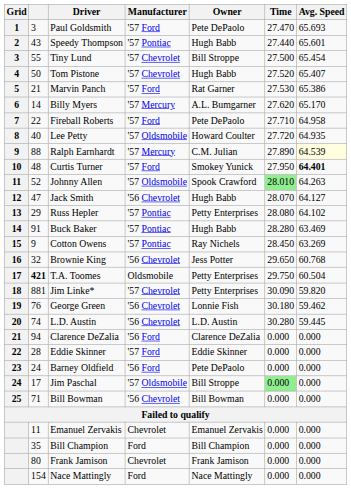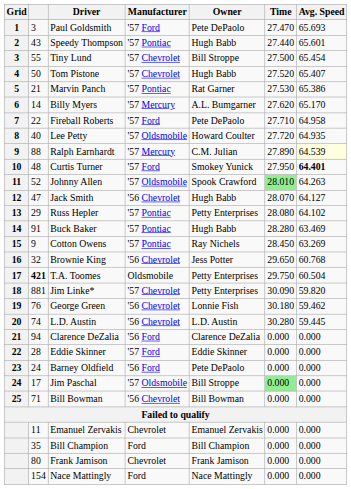 <table class="wikitable">
 <tr>
 <th>Grid</th>
 <th></th>
 <th>Driver</th>
 <th>Manufacturer</th>
 <th>Owner</th>
 <th>Time</th>
 <th>Avg. Speed</th>
 </tr>
 <tr>
 <th>1</th>
 <td>3</td>
 <td>Paul Goldsmith</td>
 <td>'57 <a href='#'>Ford</a></td>
 <td>Pete DePaolo</td>
 <td>27.470</td>
 <td>65.693</td>
 </tr>
 <tr>
 <th>2</th>
 <td>43</td>
 <td>Speedy Thompson</td>
 <td>'57 <a href='#'>Pontiac</a></td>
 <td>Hugh Babb</td>
 <td>27.440</td>
 <td>65.601</td>
 </tr>
 <tr>
 <th>3</th>
 <td>55</td>
 <td>Tiny Lund</td>
 <td>'57 <a href='#'>Chevrolet</a></td>
 <td>Bill Stroppe</td>
 <td>27.500</td>
 <td>65.454</td>
 </tr>
 <tr>
 <th>4</th>
 <td>50</td>
 <td>Tom Pistone</td>
 <td>'57 <a href='#'>Chevrolet</a></td>
 <td>Hugh Babb</td>
 <td>27.520</td>
 <td>65.407</td>
 </tr>
 <tr>
 <th>5</th>
 <td>21</td>
 <td>Marvin Panch</td>
-<td>'57 <a href='#'>Ford</a></td>
+<td>'57 <a href='#'>Pontiac</a></td>
 <td>Rat Garner</td>
 <td>27.530</td>
 <td>65.386</td>
 </tr>
 <tr>
 <th>6</th>
 <td>14</td>
 <td>Billy Myers</td>
 <td>'57 <a href='#'>Mercury</a></td>
 <td>A.L. Bumgarner</td>
 <td>27.620</td>
 <td>65.170</td>
 </tr>
 <tr>
 <th>7</th>
 <td>22</td>
 <td>Fireball Roberts</td>
 <td>'57 <a href='#'>Ford</a></td>
 <td>Pete DePaolo</td>
 <td>27.710</td>
 <td>64.958</td>
 </tr>
 <tr>
 <th>8</th>
 <td>40</td>
 <td>Lee Petty</td>
 <td>'57 <a href='#'>Oldsmobile</a></td>
 <td>Howard Coulter</td>
 <td>27.720</td>
 <td>64.935</td>
 </tr>
 <tr>
 <th>9</th>
 <td>88</td>
 <td>Ralph Earnhardt</td>
 <td>'57 <a href='#'>Mercury</a></td>
 <td>C.M. Julian</td>
 <td>27.890</td>
 <td style="background: lightyellow;">64.539</td>
 </tr>
 <tr>
 <th>10</th>
 <td>48</td>
 <td>Curtis Turner</td>
 <td>'57 <a href='#'>Ford</a></td>
 <td>Smokey Yunick</td>
 <td>27.950</td>
 <td><strong>64.401</strong></td>
 </tr>
 <tr>
 <th>11</th>
 <td>52</td>
 <td>Johnny Allen</td>
 <td>'57 <a href='#'>Oldsmobile</a></td>
 <td>Spook Crawford</td>
 <td style="background: lightgreen;">28.010</td>
 <td>64.263</td>
 </tr>
 <tr>
 <th>12</th>
 <td>47</td>
 <td>Jack Smith</td>
 <td>'56 <a href='#'>Chevrolet</a></td>
 <td>Hugh Babb</td>
 <td>28.070</td>
 <td>64.127</td>
 </tr>
 <tr>
 <th>13</th>
 <td>29</td>
 <td>Russ Hepler</td>
 <td>'57 <a href='#'>Pontiac</a></td>
 <td>Petty Enterprises</td>
 <td>28.080</td>
 <td>64.102</td>
 </tr>
 <tr>
 <th>14</th>
 <td>91</td>
 <td>Buck Baker</td>
 <td>'57 <a href='#'>Pontiac</a></td>
 <td>Hugh Babb</td>
 <td>28.280</td>
 <td>63.469</td>
 </tr>
 <tr>
 <th>15</th>
 <td>9</td>
 <td>Cotton Owens</td>
 <td>'57 <a href='#'>Pontiac</a></td>
 <td>Ray Nichels</td>
 <td>28.450</td>
 <td>63.269</td>
 </tr>
 <tr>
 <th>16</th>
 <td>32</td>
 <td>Brownie King</td>
 <td>'56 <a href='#'>Chevrolet</a></td>
 <td>Jess Potter</td>
 <td>29.650</td>
 <td>60.768</td>
 </tr>
 <tr>
 <th>17</th>
 <td><strong>421</strong></td>
 <td>T.A. Toomes</td>
 <td>Oldsmobile</td>
 <td>Petty Enterprises</td>
 <td>29.750</td>
 <td>60.504</td>
 </tr>
 <tr>
 <th>18</th>
 <td>881</td>
 <td>Jim Linke*</td>
 <td>'57 <a href='#'>Chevrolet</a></td>
 <td>Petty Enterprises</td>
 <td>30.090</td>
 <td>59.820</td>
 </tr>
 <tr>
 <th>19</th>
 <td>76</td>
 <td>George Green</td>
 <td>'56 <a href='#'>Chevrolet</a></td>
 <td>Lonnie Fish</td>
 <td>30.180</td>
 <td>59.462</td>
 </tr>
 <tr>
 <th>20</th>
 <td>74</td>
 <td>L.D. Austin</td>
 <td>'56 <a href='#'>Chevrolet</a></td>
 <td>L.D. Austin</td>
 <td>30.280</td>
 <td>59.445</td>
 </tr>
 <tr>
 <th>21</th>
 <td>94</td>
 <td>Clarence DeZalia</td>
 <td>'56 <a href='#'>Ford</a></td>
 <td>Clarence DeZalia</td>
 <td>0.000</td>
 <td>0.000</td>
 </tr>
 <tr>
 <th>22</th>
 <td>28</td>
 <td>Eddie Skinner</td>
 <td>'57 <a href='#'>Ford</a></td>
 <td>Eddie Skinner</td>
 <td>0.000</td>
 <td>0.000</td>
 </tr>
 <tr>
 <th>23</th>
 <td>24</td>
 <td>Barney Oldfield</td>
 <td>'56 <a href='#'>Ford</a></td>
 <td>Pete DePaolo</td>
 <td>0.000</td>
 <td>0.000</td>
 </tr>
 <tr>
 <th>24</th>
 <td>17</td>
 <td>Jim Paschal</td>
 <td>'57 <a href='#'>Oldsmobile</a></td>
 <td>Bill Stroppe</td>
 <td style="background: lightgreen;">0.000</td>
 <td>0.000</td>
 </tr>
 <tr>
 <th>25</th>
 <td>71</td>
 <td>Bill Bowman</td>
 <td>'56 <a href='#'>Chevrolet</a></td>
 <td>Bill Bowman</td>
 <td>0.000</td>
 <td>0.000</td>
 </tr>
 <tr>
 <th colspan="7">Failed to qualify</th>
 </tr>
 <tr>
 <th></th>
 <td>11</td>
 <td>Emanuel Zervakis</td>
 <td>Chevrolet</td>
 <td>Emanuel Zervakis</td>
 <td>0.000</td>
 <td>0.000</td>
 </tr>
 <tr>
 <th></th>
 <td>35</td>
 <td>Bill Champion</td>
 <td>Ford</td>
 <td>Bill Champion</td>
 <td>0.000</td>
 <td>0.000</td>
 </tr>
 <tr>
 <th></th>
 <td>80</td>
 <td>Frank Jamison</td>
 <td>Chevrolet</td>
 <td>Frank Jamison</td>
 <td>0.000</td>
 <td>0.000</td>
 </tr>
 <tr>
 <th></th>
 <td>154</td>
 <td>Nace Mattingly</td>
 <td>Ford</td>
 <td>Nace Mattingly</td>
 <td>0.000</td>
 <td>0.000</td>
 </tr>
 </table>
